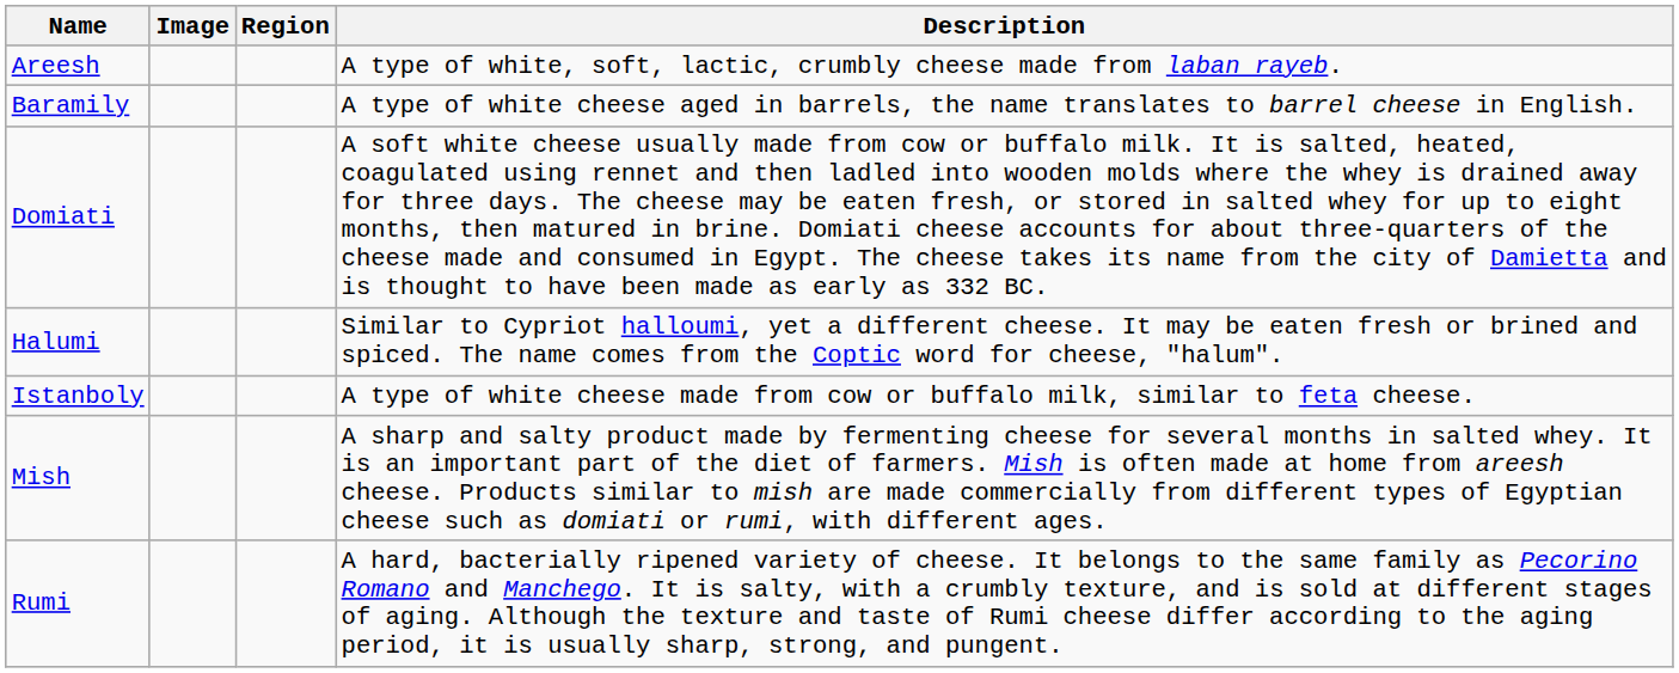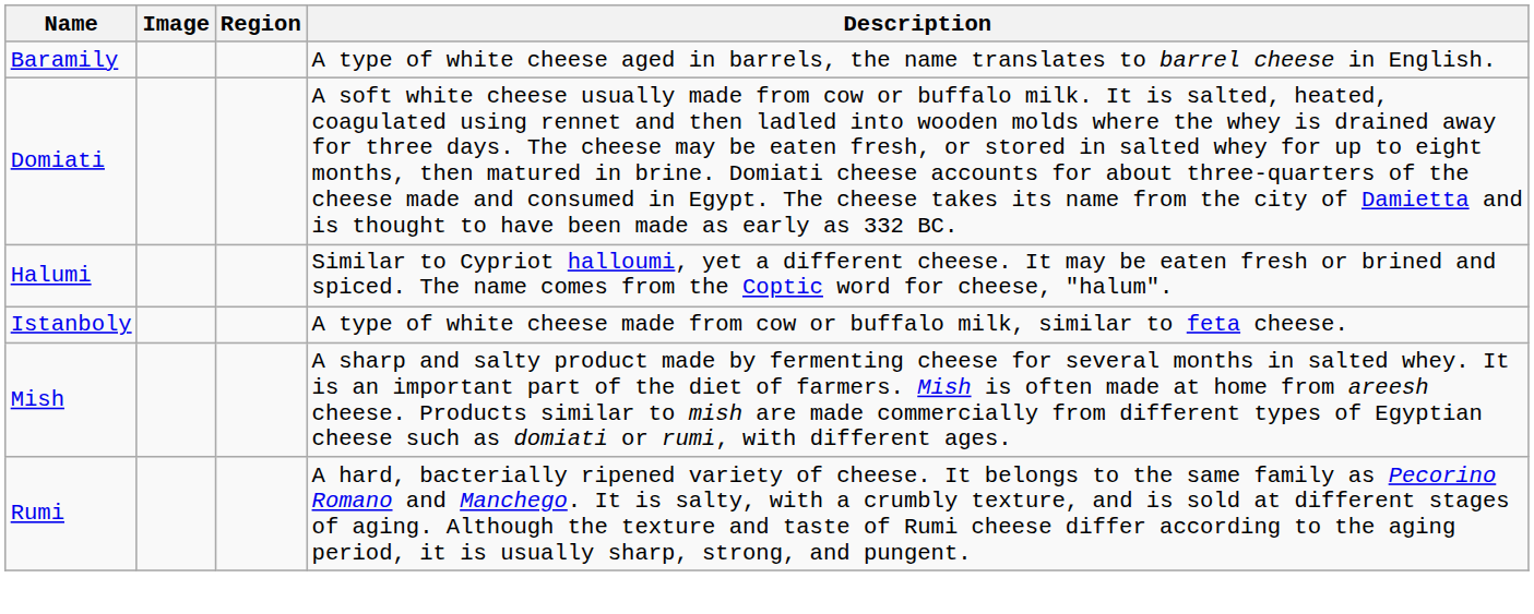 <table class="wikitable sortable" style="width:100%">
 <tr>
 <th>Name</th>
 <th class="unsortable">Image</th>
 <th>Region</th>
 <th>Description</th>
-</tr>
-<tr>
-<td><a href='#'>Areesh</a></td>
-<td></td>
-<td></td>
-<td>A type of white, soft, lactic, crumbly cheese made from <em><a href='#'>laban rayeb</a></em>.</td>
 </tr>
 <tr>
 <td><a href='#'>Baramily</a></td>
 <td></td>
 <td></td>
 <td>A type of white cheese aged in barrels, the name translates to <em>barrel cheese</em> in English.</td>
 </tr>
 <tr>
 <td><a href='#'>Domiati</a></td>
 <td></td>
 <td></td>
 <td>A soft white cheese usually made from cow or buffalo milk. It is salted, heated, coagulated using rennet and then ladled into wooden molds where the whey is drained away for three days. The cheese may be eaten fresh, or stored in salted whey for up to eight months, then matured in brine. Domiati cheese accounts for about three-quarters of the cheese made and consumed in Egypt. The cheese takes its name from the city of <a href='#'>Damietta</a> and is thought to have been made as early as 332 BC.</td>
 </tr>
 <tr>
 <td><a href='#'>Halumi</a></td>
 <td></td>
 <td></td>
 <td>Similar to Cypriot <a href='#'>halloumi</a>, yet a different cheese. It may be eaten fresh or brined and spiced. The name comes from the <a href='#'>Coptic</a> word for cheese, "halum".</td>
 </tr>
 <tr>
 <td><a href='#'>Istanboly</a></td>
 <td></td>
 <td></td>
 <td>A type of white cheese made from cow or buffalo milk, similar to <a href='#'>feta</a> cheese.</td>
 </tr>
 <tr>
 <td><a href='#'>Mish</a></td>
 <td></td>
 <td></td>
 <td>A sharp and salty product made by fermenting cheese for several months in salted whey. It is an important part of the diet of farmers. <em><a href='#'>Mish</a></em> is often made at home from <em>areesh</em> cheese. Products similar to <em>mish</em> are made commercially from different types of Egyptian cheese such as <em>domiati</em> or <em>rumi</em>, with different ages.</td>
 </tr>
 <tr>
 <td><a href='#'>Rumi</a></td>
 <td></td>
 <td></td>
 <td>A hard, bacterially ripened variety of cheese. It belongs to the same family as <em><a href='#'>Pecorino Romano</a></em> and <em><a href='#'>Manchego</a></em>. It is salty, with a crumbly texture, and is sold at different stages of aging. Although the texture and taste of Rumi cheese differ according to the aging period, it is usually sharp, strong, and pungent.</td>
 </tr>
 </table>
